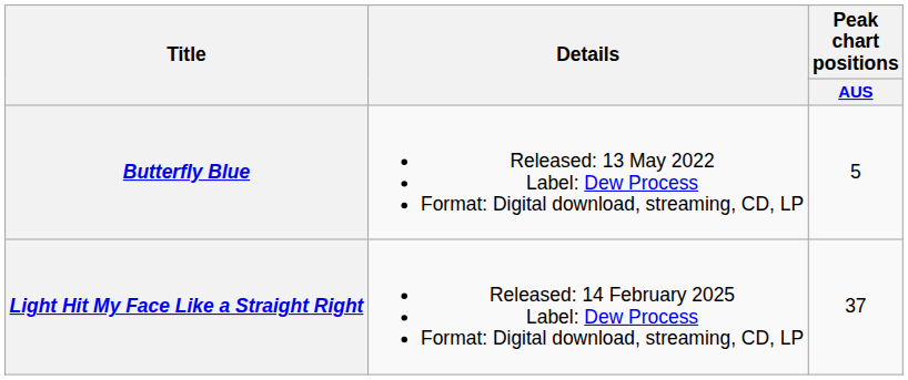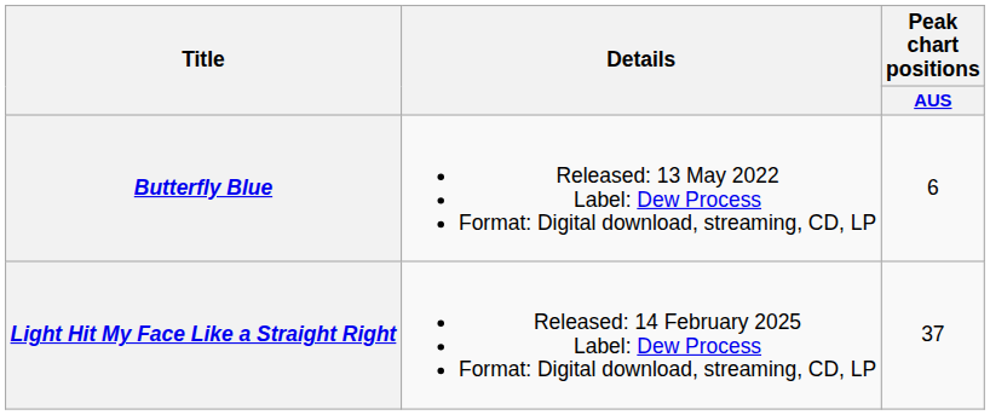 <table class="wikitable plainrowheaders" style="text-align:center;">
 <tr>
 <th scope="col" rowspan="2">Title</th>
 <th scope="col" rowspan="2">Details</th>
 <th scope="col">Peak chart positions</th>
 </tr>
 <tr>
 <th scope="col" style="width:3em;font-size:85%;"><a href='#'>AUS</a><br></th>
 </tr>
 <tr>
 <th scope="row"><em><a href='#'>Butterfly Blue</a></em></th>
 <td><br><ul><li>Released: 13 May 2022</li><li>Label: <a href='#'>Dew Process</a></li><li>Format: Digital download, streaming, CD, LP</li></ul></td>
-<td>5</td>
+<td>6</td>
 </tr>
 <tr>
 <th scope="row"><em><a href='#'>Light Hit My Face Like a Straight Right</a></em></th>
 <td><br><ul><li>Released: 14 February 2025</li><li>Label: <a href='#'>Dew Process</a></li><li>Format: Digital download, streaming, CD, LP</li></ul></td>
 <td>37<br></td>
 </tr>
 </table>
